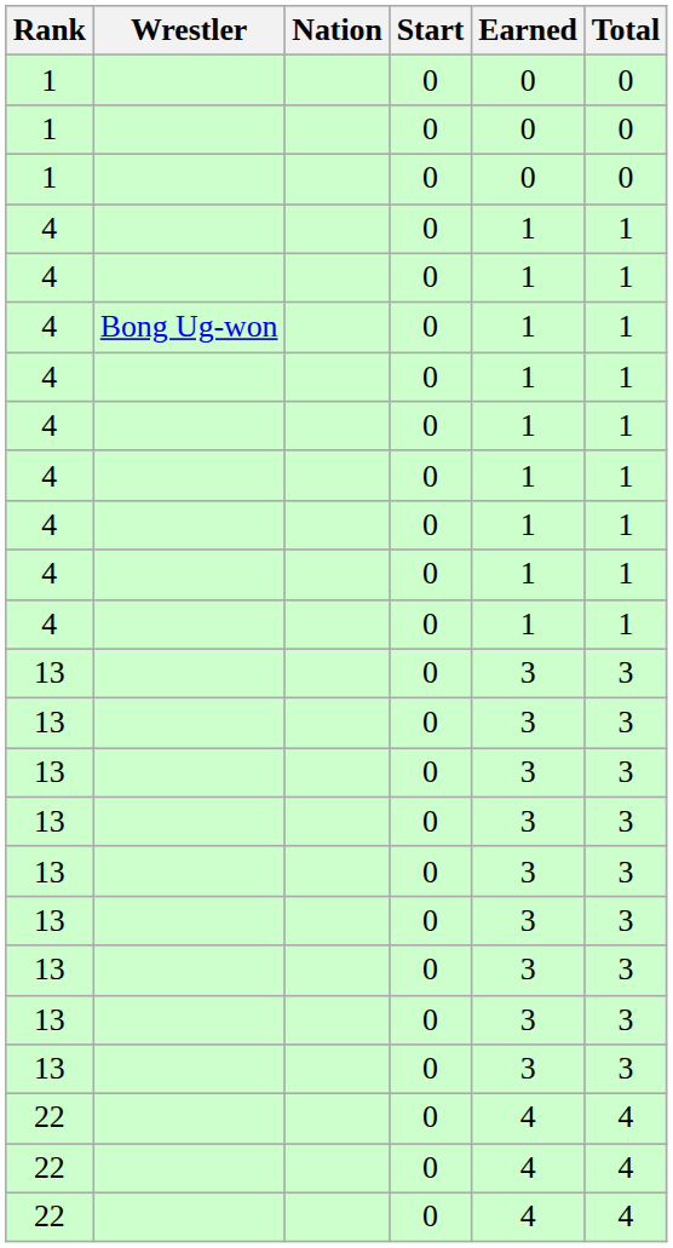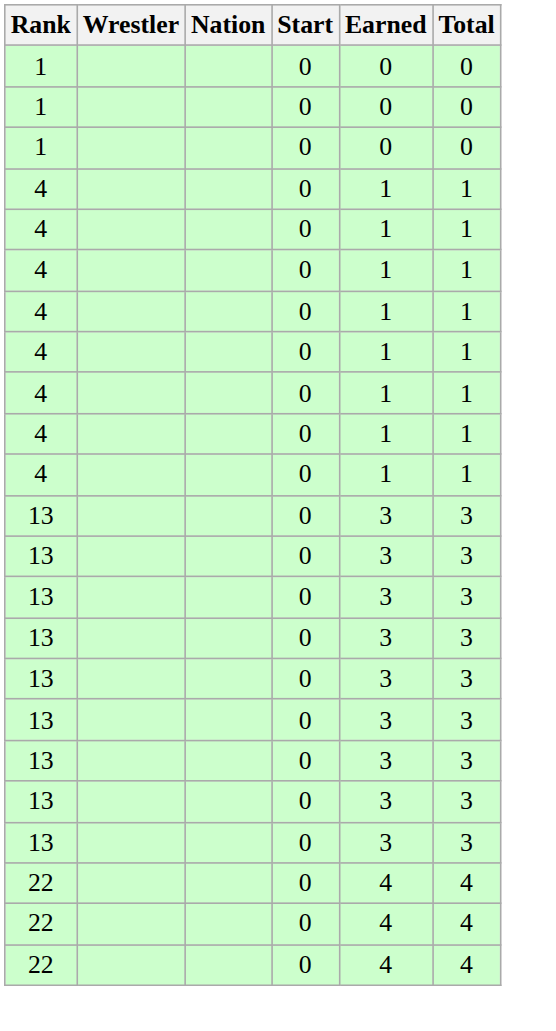 <table class="wikitable sortable" style="text-align:center;">
 <tr>
 <th>Rank</th>
 <th>Wrestler</th>
 <th>Nation</th>
 <th>Start</th>
 <th>Earned</th>
 <th>Total</th>
 </tr>
 <tr style="background:#cfc;">
 <td>1</td>
 <td align=left></td>
 <td align=left></td>
 <td>0</td>
 <td>0</td>
 <td>0</td>
 </tr>
 <tr style="background:#cfc;">
 <td>1</td>
 <td align=left></td>
 <td align=left></td>
 <td>0</td>
 <td>0</td>
 <td>0</td>
 </tr>
 <tr style="background:#cfc;">
 <td>1</td>
 <td align=left></td>
 <td align=left></td>
 <td>0</td>
 <td>0</td>
 <td>0</td>
 </tr>
 <tr style="background:#cfc;">
 <td>4</td>
 <td align=left></td>
 <td align=left></td>
 <td>0</td>
 <td>1</td>
 <td>1</td>
 </tr>
 <tr style="background:#cfc;">
 <td>4</td>
 <td align=left></td>
-<td align=left></td>
-<td>0</td>
-<td>1</td>
-<td>1</td>
-</tr>
-<tr style="background:#cfc;">
-<td>4</td>
-<td align=left><a href='#'>Bong Ug-won</a></td>
 <td align=left></td>
 <td>0</td>
 <td>1</td>
 <td>1</td>
 </tr>
 <tr style="background:#cfc;">
 <td>4</td>
 <td align=left></td>
 <td align=left></td>
 <td>0</td>
 <td>1</td>
 <td>1</td>
 </tr>
 <tr style="background:#cfc;">
 <td>4</td>
 <td align=left></td>
 <td align=left></td>
 <td>0</td>
 <td>1</td>
 <td>1</td>
 </tr>
 <tr style="background:#cfc;">
 <td>4</td>
 <td align=left></td>
 <td align=left></td>
 <td>0</td>
 <td>1</td>
 <td>1</td>
 </tr>
 <tr style="background:#cfc;">
 <td>4</td>
 <td align=left></td>
 <td align=left></td>
 <td>0</td>
 <td>1</td>
 <td>1</td>
 </tr>
 <tr style="background:#cfc;">
 <td>4</td>
 <td align=left></td>
 <td align=left></td>
 <td>0</td>
 <td>1</td>
 <td>1</td>
 </tr>
 <tr style="background:#cfc;">
 <td>4</td>
 <td align=left></td>
 <td align=left></td>
 <td>0</td>
 <td>1</td>
 <td>1</td>
 </tr>
 <tr style="background:#cfc;">
 <td>13</td>
 <td align=left></td>
 <td align=left></td>
 <td>0</td>
 <td>3</td>
 <td>3</td>
 </tr>
 <tr style="background:#cfc;">
 <td>13</td>
 <td align=left></td>
 <td align=left></td>
 <td>0</td>
 <td>3</td>
 <td>3</td>
 </tr>
 <tr style="background:#cfc;">
 <td>13</td>
 <td align=left></td>
 <td align=left></td>
 <td>0</td>
 <td>3</td>
 <td>3</td>
 </tr>
 <tr style="background:#cfc;">
 <td>13</td>
 <td align=left></td>
 <td align=left></td>
 <td>0</td>
 <td>3</td>
 <td>3</td>
 </tr>
 <tr style="background:#cfc;">
 <td>13</td>
 <td align=left></td>
 <td align=left></td>
 <td>0</td>
 <td>3</td>
 <td>3</td>
 </tr>
 <tr style="background:#cfc;">
 <td>13</td>
 <td align=left></td>
 <td align=left></td>
 <td>0</td>
 <td>3</td>
 <td>3</td>
 </tr>
 <tr style="background:#cfc;">
 <td>13</td>
 <td align=left></td>
 <td align=left></td>
 <td>0</td>
 <td>3</td>
 <td>3</td>
 </tr>
 <tr style="background:#cfc;">
 <td>13</td>
 <td align=left></td>
 <td align=left></td>
 <td>0</td>
 <td>3</td>
 <td>3</td>
 </tr>
 <tr style="background:#cfc;">
 <td>13</td>
 <td align=left></td>
 <td align=left></td>
 <td>0</td>
 <td>3</td>
 <td>3</td>
 </tr>
 <tr style="background:#cfc;">
 <td>22</td>
 <td align=left></td>
 <td align=left></td>
 <td>0</td>
 <td>4</td>
 <td>4</td>
 </tr>
 <tr style="background:#cfc;">
 <td>22</td>
 <td align=left></td>
 <td align=left></td>
 <td>0</td>
 <td>4</td>
 <td>4</td>
 </tr>
 <tr style="background:#cfc;">
 <td>22</td>
 <td align=left></td>
 <td align=left></td>
 <td>0</td>
 <td>4</td>
 <td>4</td>
 </tr>
 </table>
